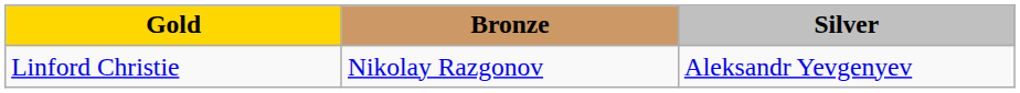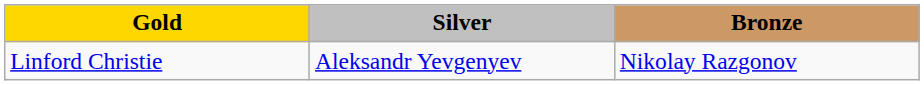 <table class="wikitable" style="text-align:left">
 <tr align="center">
 <td width=200 bgcolor=gold><strong>Gold</strong></td>
+<td width=200 bgcolor=silver><strong>Silver</strong></td>
 <td width=200 bgcolor=CC9966><strong>Bronze</strong></td>
-<td width=200 bgcolor=silver><strong>Silver</strong></td>
 </tr>
 <tr>
 <td><a href='#'>Linford Christie</a><br><em></em></td>
+<td><a href='#'>Aleksandr Yevgenyev</a><br><em></em></td>
 <td><a href='#'>Nikolay Razgonov</a><br><em></em></td>
-<td><a href='#'>Aleksandr Yevgenyev</a><br><em></em></td>
 </tr>
 </table>
